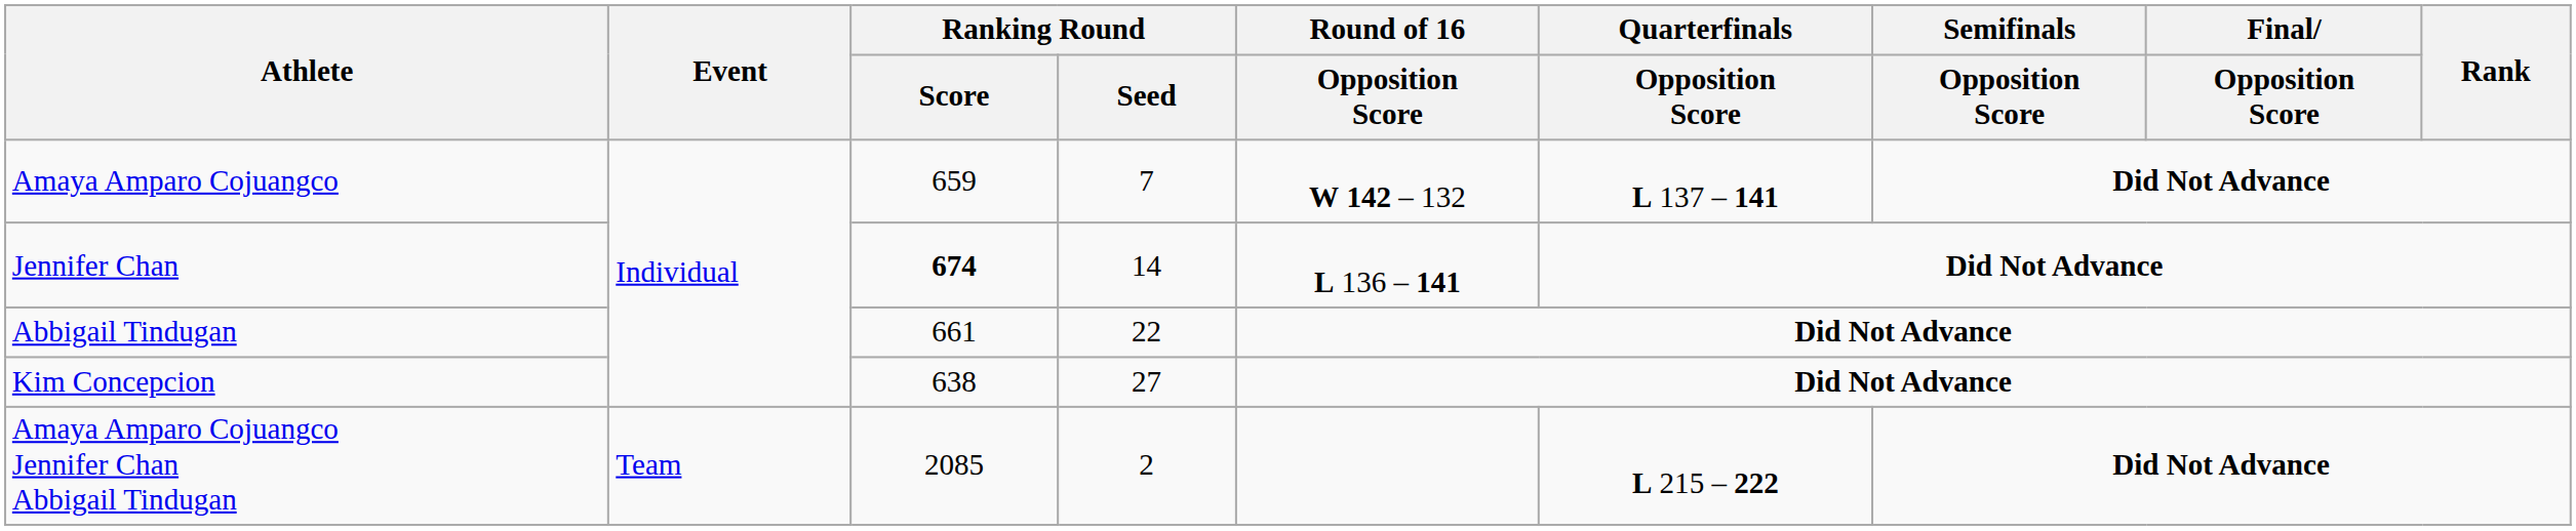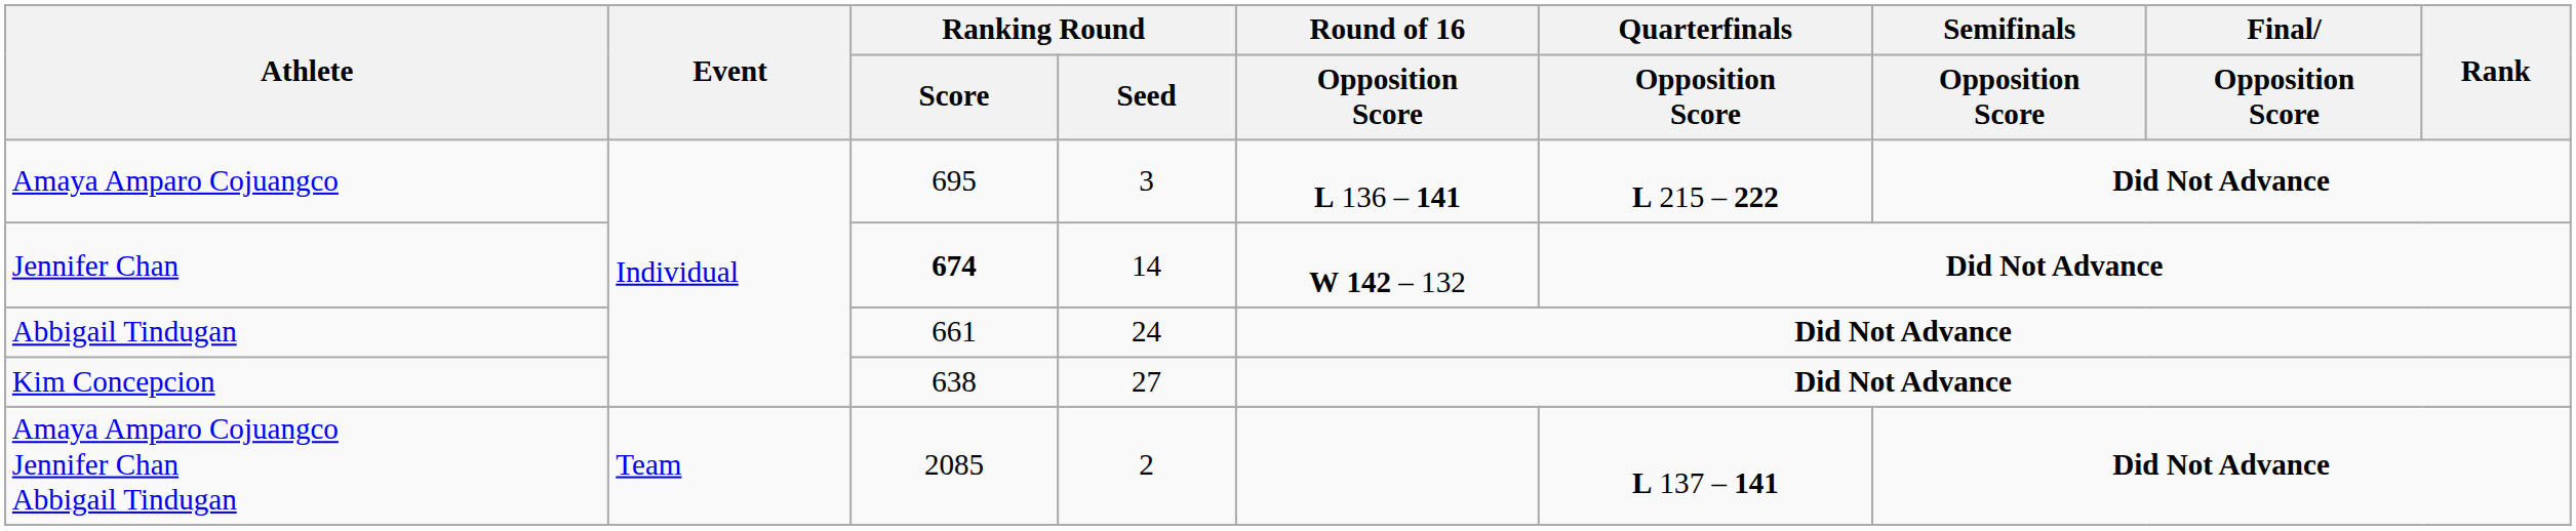 <table class="wikitable" width="98%" style="text-align:center; font-size:90%">
 <tr>
 <th rowspan=2>Athlete</th>
 <th rowspan=2>Event</th>
 <th colspan=2>Ranking Round</th>
 <th>Round of 16</th>
 <th>Quarterfinals</th>
 <th>Semifinals</th>
 <th>Final/</th>
 <th rowspan=2>Rank</th>
 </tr>
 <tr>
 <th>Score</th>
 <th>Seed</th>
 <th>Opposition<br>Score</th>
 <th>Opposition<br>Score</th>
 <th>Opposition<br>Score</th>
 <th>Opposition<br>Score</th>
 </tr>
 <tr align=center>
 <td align=left><a href='#'>Amaya Amparo Cojuangco</a></td>
 <td rowspan=4 align=left><a href='#'>Individual</a></td>
-<td>659</td>
-<td>7 <strong></strong></td>
-<td> <br> <strong>W</strong> <strong>142</strong> – 132</td>
-<td> <br> <strong>L</strong> 137 – <strong>141</strong></td>
+<td>695</td>
+<td>3 <strong></strong></td>
+<td> <br> <strong>L</strong> 136 – <strong>141</strong></td>
+<td> <br> <strong>L</strong> 215 – <strong>222</strong></td>
 <td colspan=3><strong>Did Not Advance</strong></td>
 </tr>
 <tr>
 <td align=left><a href='#'>Jennifer Chan</a></td>
 <td><strong>674</strong></td>
 <td>14 <strong></strong></td>
-<td> <br> <strong>L</strong> 136 – <strong>141</strong></td>
+<td> <br> <strong>W</strong> <strong>142</strong> – 132</td>
 <td colspan=4><strong>Did Not Advance</strong></td>
 </tr>
 <tr>
 <td align=left><a href='#'>Abbigail Tindugan</a></td>
 <td>661</td>
-<td>22</td>
+<td>24</td>
 <td colspan=5><strong>Did Not Advance</strong></td>
 </tr>
 <tr>
 <td align=left><a href='#'>Kim Concepcion</a></td>
 <td>638</td>
 <td>27</td>
 <td colspan=5><strong>Did Not Advance</strong></td>
 </tr>
 <tr align=center>
 <td align=left><a href='#'>Amaya Amparo Cojuangco</a><br><a href='#'>Jennifer Chan</a><br><a href='#'>Abbigail Tindugan</a></td>
 <td align=left><a href='#'>Team</a></td>
 <td>2085</td>
 <td>2</td>
 <td></td>
-<td> <br> <strong>L</strong> 215 – <strong>222</strong></td>
+<td> <br> <strong>L</strong> 137 – <strong>141</strong></td>
 <td colspan=3><strong>Did Not Advance</strong></td>
 </tr>
 </table>
